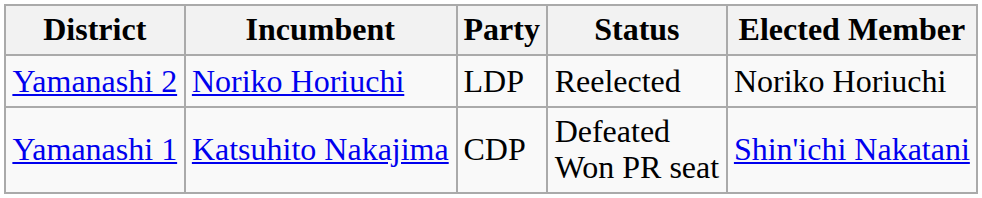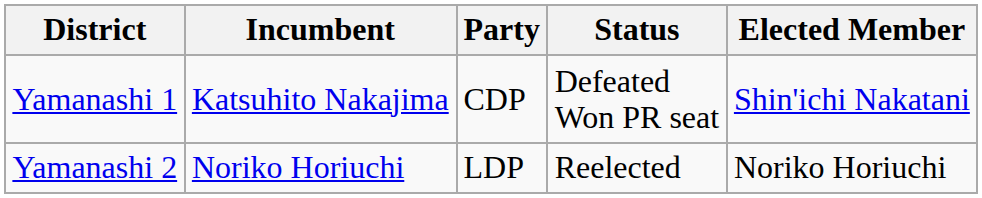 <table class="wikitable">
 <tr>
 <th>District</th>
 <th>Incumbent</th>
 <th>Party</th>
 <th>Status</th>
 <th>Elected Member</th>
 </tr>
 <tr>
+<td><a href='#'>Yamanashi 1</a></td>
+<td><a href='#'>Katsuhito Nakajima</a></td>
+<td>CDP</td>
+<td>Defeated<br>Won PR seat</td>
+<td><a href='#'>Shin'ichi Nakatani</a></td>
+</tr>
+<tr>
 <td><a href='#'>Yamanashi 2</a></td>
 <td><a href='#'>Noriko Horiuchi</a></td>
 <td>LDP</td>
 <td>Reelected</td>
 <td>Noriko Horiuchi</td>
 </tr>
-<tr>
-<td><a href='#'>Yamanashi 1</a></td>
-<td><a href='#'>Katsuhito Nakajima</a></td>
-<td>CDP</td>
-<td>Defeated<br>Won PR seat</td>
-<td><a href='#'>Shin'ichi Nakatani</a></td>
-</tr>
 </table>
